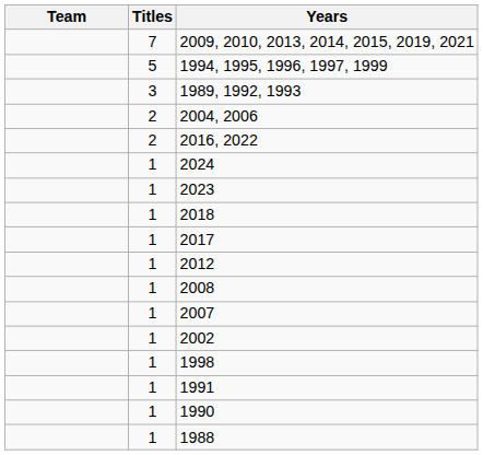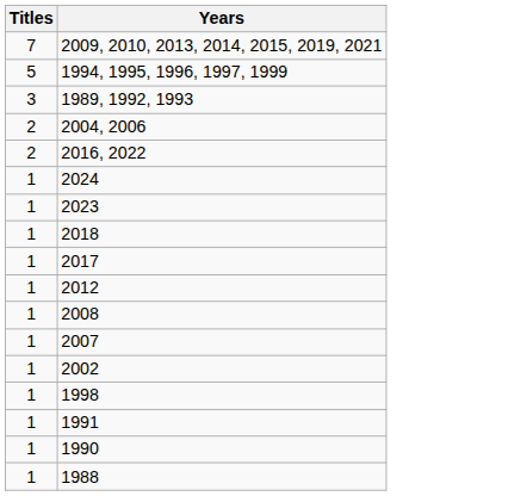 <table class="wikitable sortable" style="text-align:center ">
 <tr>
-<th width=120px>Team</th>
 <th>Titles</th>
 <th>Years</th>
 </tr>
 <tr>
-<td style=><strong></strong></td>
 <td>7</td>
 <td align=left>2009, 2010, 2013, 2014, 2015, 2019, 2021</td>
 </tr>
 <tr>
-<td style=><strong></strong></td>
 <td>5</td>
 <td align=left>1994, 1995, 1996, 1997, 1999</td>
 </tr>
 <tr>
-<td style=><strong></strong></td>
 <td>3</td>
 <td align=left>1989, 1992, 1993</td>
 </tr>
 <tr>
-<td style=><strong></strong></td>
 <td>2</td>
 <td align=left>2004, 2006</td>
 </tr>
 <tr>
-<td style=><strong></strong></td>
 <td>2</td>
 <td align=left>2016, 2022</td>
 </tr>
 <tr>
-<td style=><strong></strong></td>
 <td>1</td>
 <td align=left>2024</td>
 </tr>
 <tr>
-<td style=><strong></strong></td>
 <td>1</td>
 <td align=left>2023</td>
 </tr>
 <tr>
-<td style=><strong></strong></td>
 <td>1</td>
 <td align=left>2018</td>
 </tr>
 <tr>
-<td style=><strong></strong></td>
 <td>1</td>
 <td align=left>2017</td>
 </tr>
 <tr>
-<td style=><strong></strong></td>
 <td>1</td>
 <td align=left>2012</td>
 </tr>
 <tr>
-<td style=><strong></strong></td>
 <td>1</td>
 <td align=left>2008</td>
 </tr>
 <tr>
-<td style=><strong></strong></td>
 <td>1</td>
 <td align=left>2007</td>
 </tr>
 <tr>
-<td style=><strong></strong></td>
 <td>1</td>
 <td align=left>2002</td>
 </tr>
 <tr>
-<td style=><strong></strong></td>
 <td>1</td>
 <td align=left>1998</td>
 </tr>
 <tr>
-<td style=><strong></strong></td>
 <td>1</td>
 <td align=left>1991</td>
 </tr>
 <tr>
-<td style=><strong></strong></td>
 <td>1</td>
 <td align=left>1990</td>
 </tr>
 <tr>
-<td style=><strong></strong></td>
 <td>1</td>
 <td align=left>1988</td>
 </tr>
 </table>
